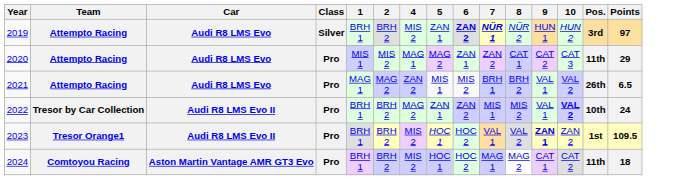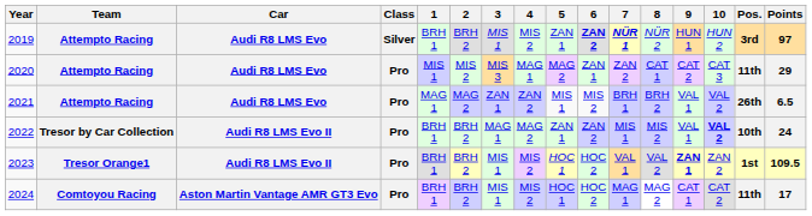 <table class="wikitable" border="1" style="text-align:center; font-size:85%;">
 <tr>
 <th>Year</th>
 <th>Team</th>
 <th>Car</th>
 <th>Class</th>
 <th>1</th>
 <th>2</th>
+<th>3</th>
 <th>4</th>
 <th>5</th>
 <th>6</th>
 <th>7</th>
 <th>8</th>
 <th>9</th>
 <th>10</th>
 <th>Pos.</th>
 <th>Points</th>
 </tr>
 <tr>
 <td><a href='#'>2019</a></td>
 <th><a href='#'>Attempto Racing</a></th>
 <th><a href='#'>Audi R8 LMS Evo</a></th>
 <th>Silver</th>
 <td style="background:#DFFFDF;"><a href='#'>BRH<br>1</a><br></td>
 <td style="background:#DFDFDF;"><a href='#'>BRH<br>2</a><br></td>
+<td style="background:#DFDFDF;"><em><a href='#'>MIS<br>1</a></em><br></td>
 <td style="background:#DFFFDF;"><a href='#'>MIS<br>2</a><br></td>
 <td style="background:#DFFFDF;"><a href='#'>ZAN<br>1</a><br></td>
 <td style="background:#DFDFDF;"><strong><a href='#'>ZAN<br>2</a></strong><br></td>
 <td style="background:#FFFFBF;"><strong><em><a href='#'>NÜR<br>1</a></em></strong><br></td>
 <td style="background:#DFFFDF;"><em><a href='#'>NÜR<br>2</a></em><br></td>
 <td style="background:#FFDF9F;"><a href='#'>HUN<br>1</a><br></td>
 <td style="background:#DFFFDF;"><em><a href='#'>HUN<br>2</a></em><br></td>
 <th style="background:#FFDF9F;">3rd</th>
 <th style="background:#FFDF9F;">97</th>
 </tr>
 <tr>
 <td><a href='#'>2020</a></td>
 <th><a href='#'>Attempto Racing</a></th>
 <th><a href='#'>Audi R8 LMS Evo</a></th>
 <th>Pro</th>
 <td style="background:#CFCFFF;"><a href='#'>MIS<br>1</a><br></td>
 <td style="background:#DFFFDF;"><a href='#'>MIS<br>2</a><br></td>
+<td style="background:#FFDF9F;"><a href='#'>MIS<br>3</a><br></td>
 <td style="background:#DFFFDF;"><a href='#'>MAG<br>1</a><br></td>
 <td style="background:#EFCFFF;"><a href='#'>MAG<br>2</a><br></td>
 <td style="background:#DFFFDF;"><a href='#'>ZAN<br>1</a><br></td>
 <td style="background:#EFCFFF;"><a href='#'>ZAN<br>2</a><br></td>
 <td style="background:#CFCFFF;"><a href='#'>CAT<br>1</a><br></td>
 <td style="background:#EFCFFF;"><a href='#'>CAT<br>2</a><br></td>
 <td style="background:#DFFFDF;"><a href='#'>CAT<br>3</a><br></td>
 <th>11th</th>
 <th>29</th>
 </tr>
 <tr>
 <td><a href='#'>2021</a></td>
 <th><a href='#'>Attempto Racing</a></th>
 <th><a href='#'>Audi R8 LMS Evo</a></th>
 <th>Pro</th>
 <td style="background:#DFFFDF;"><a href='#'>MAG<br>1</a><br></td>
 <td style="background:#CFCFFF;"><a href='#'>MAG<br>2</a><br></td>
+<td style="background:#CFCFFF;"><a href='#'>ZAN<br>1</a><br></td>
 <td style="background:#CFCFFF;"><a href='#'>ZAN<br>2</a><br></td>
 <td><a href='#'>MIS<br>1</a></td>
 <td><a href='#'>MIS<br>2</a></td>
 <td style="background:#CFCFFF;"><a href='#'>BRH<br>1</a><br></td>
 <td style="background:#CFCFFF;"><a href='#'>BRH<br>2</a><br></td>
 <td style="background:#DFFFDF;"><a href='#'>VAL<br>1</a><br></td>
 <td style="background:#CFCFFF;"><a href='#'>VAL<br>2</a><br></td>
 <th>26th</th>
 <th>6.5</th>
 </tr>
 <tr>
 <td><a href='#'>2022</a></td>
 <th nowrap>Tresor by Car Collection</th>
 <th><a href='#'>Audi R8 LMS Evo II</a></th>
 <th>Pro</th>
 <td style="background:#DFFFDF;"><a href='#'>BRH<br>1</a><br></td>
 <td style="background:#DFFFDF;"><a href='#'>BRH<br>2</a><br></td>
+<td style="background:#DFFFDF;"><a href='#'>MAG<br>1</a><br></td>
 <td style="background:#DFFFDF;"><a href='#'>MAG<br>2</a><br></td>
 <td style="background:#DFFFDF;"><a href='#'>ZAN<br>1</a><br></td>
 <td style="background:#CFCFFF;"><a href='#'>ZAN<br>2</a><br></td>
 <td style="background:#CFCFFF;"><a href='#'>MIS<br>1</a><br></td>
 <td style="background:#CFCFFF;"><a href='#'>MIS<br>2</a><br></td>
 <td style="background:#DFFFDF;"><a href='#'>VAL<br>1</a><br></td>
 <td style="background:#CFCFFF;"><strong><a href='#'>VAL<br>2</a><br></strong></td>
 <th>10th</th>
 <th>24</th>
 </tr>
 <tr>
 <td><a href='#'>2023</a></td>
 <th><a href='#'>Tresor Orange1</a></th>
 <th><a href='#'>Audi R8 LMS Evo II</a></th>
 <th>Pro</th>
 <td style="background:#DFDFDF;"><a href='#'>BRH<br>1</a><br></td>
 <td style="background:#FFFFBF;"><a href='#'>BRH<br>2</a><br></td>
+<td style="background:#DFFFDF;"><a href='#'>MIS<br>1</a><br></td>
 <td style="background:#EFCFFF;"><a href='#'>MIS<br>2</a><br></td>
 <td style="background:#FFFFBF;"><em><a href='#'>HOC<br>1</a></em><br></td>
 <td style="background:#DFFFDF;"><a href='#'>HOC<br>2</a><br></td>
 <td style="background:#FFDF9F;"><a href='#'>VAL<br>1</a><br></td>
 <td style="background:#DFDFDF;"><a href='#'>VAL<br>2</a><br></td>
 <td style="background:#FFFFBF;"><strong><a href='#'>ZAN<br>1</a></strong><br></td>
 <td style="background:#FFFFBF;"><a href='#'>ZAN<br>2</a><br></td>
 <th style="background:#FFFFBF;">1st</th>
 <th style="background:#FFFFBF;">109.5</th>
 </tr>
 <tr>
 <td><a href='#'>2024</a></td>
 <th nowrap><a href='#'>Comtoyou Racing</a></th>
 <th nowrap><a href='#'>Aston Martin Vantage AMR GT3 Evo</a></th>
 <th>Pro</th>
 <td style="background:#EFCFFF;"><a href='#'>BRH<br>1</a><br></td>
 <td style="background:#CFCFFF;"><a href='#'>BRH<br>2</a><br></td>
+<td style="background:#DFFFDF;"><a href='#'>MIS<br>1</a><br></td>
 <td style="background:#CFCFFF;"><a href='#'>MIS<br>2</a><br></td>
 <td style="background:#CFCFFF"><a href='#'>HOC<br>1</a><br></td>
 <td style="background:#DFFFDF"><a href='#'>HOC<br>2</a><br></td>
 <td style="background:#CFCFFF"><a href='#'>MAG<br>1</a><br></td>
 <td style="background:#FFFFFF"><a href='#'>MAG<br>2</a><br></td>
 <td style="background:#EFCFFF"><a href='#'>CAT<br>1</a><br></td>
 <td style="background:#DFDFDF"><a href='#'>CAT<br>2</a><br></td>
 <th>11th</th>
-<th>18</th>
+<th>17</th>
 </tr>
 </table>
